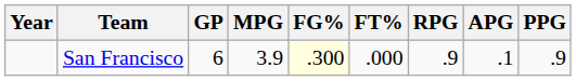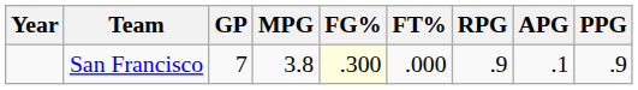 <table class="wikitable sortable" style="font-size:95%; text-align:right;">
 <tr>
 <th>Year</th>
 <th>Team</th>
 <th>GP</th>
 <th>MPG</th>
 <th>FG%</th>
 <th>FT%</th>
 <th>RPG</th>
 <th>APG</th>
 <th>PPG</th>
 </tr>
 <tr>
 <td style="text-align:left;"></td>
 <td style="text-align:left;"><a href='#'>San Francisco</a></td>
-<td>6</td>
-<td>3.9</td>
+<td>7</td>
+<td>3.8</td>
 <td style="background: lightyellow;">.300</td>
 <td>.000</td>
 <td>.9</td>
 <td>.1</td>
 <td>.9</td>
 </tr>
 </table>
